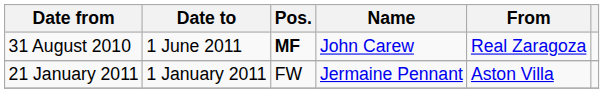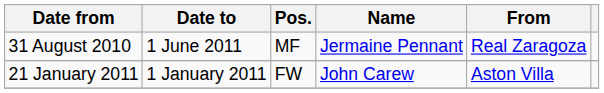 <table class="wikitable">
 <tr>
 <th>Date from</th>
 <th>Date to</th>
 <th>Pos.</th>
 <th>Name</th>
 <th>From</th>
 <th></th>
 </tr>
 <tr>
 <td>31 August 2010</td>
 <td>1 June 2011</td>
-<td><strong>MF</strong></td>
-<td> <a href='#'>John Carew</a></td>
+<td>MF</td>
+<td> <a href='#'>Jermaine Pennant</a></td>
 <td> <a href='#'>Real Zaragoza</a></td>
 <td></td>
 </tr>
 <tr>
 </tr>
 <tr>
 <td>21 January 2011</td>
 <td>1 January 2011</td>
 <td>FW</td>
-<td> <a href='#'>Jermaine Pennant</a></td>
+<td> <a href='#'>John Carew</a></td>
 <td> <a href='#'>Aston Villa</a></td>
 <td></td>
 </tr>
 <tr>
 </tr>
 </table>
